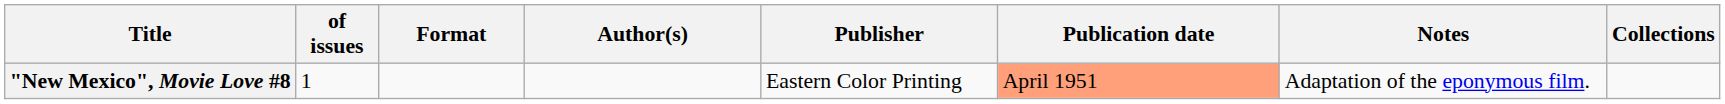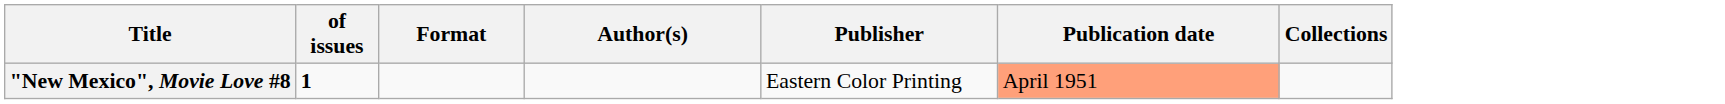 <table class="wikitable">
 <tr>
 <th>Title</th>
 <th style="width:40pt"> of issues</th>
 <th style="width:75pt">Format</th>
 <th style="width:125pt">Author(s)</th>
 <th style="width:125pt">Publisher</th>
 <th style="width:150pt">Publication date</th>
-<th style="width:175pt">Notes</th>
 <th>Collections</th>
 </tr>
 <tr>
 <th>"New Mexico", <em>Movie Love</em> #8</th>
-<td>1</td>
+<td><strong>1</strong></td>
 <td></td>
 <td></td>
 <td>Eastern Color Printing</td>
 <td style="background: lightsalmon;">April 1951</td>
-<td>Adaptation of the <a href='#'>eponymous film</a>.</td>
 <td></td>
 </tr>
 </table>
